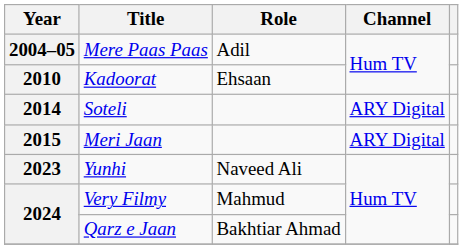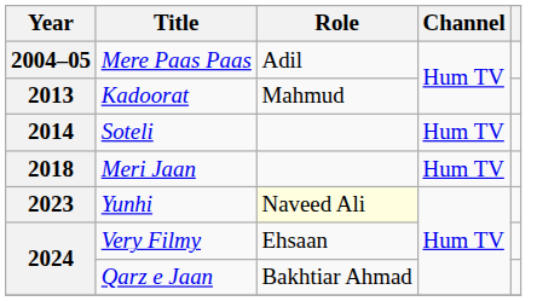 <table class="wikitable plainrowheaders sortable">
 <tr>
 <th scope="col">Year</th>
 <th scope="col">Title</th>
 <th scope="col">Role</th>
 <th scope="col" class="unsortable">Channel</th>
 <th scope="col" class="unsortable"></th>
 </tr>
 <tr>
 <th scope=row>2004–05</th>
 <td><em><a href='#'>Mere Paas Paas</a></em></td>
 <td>Adil</td>
 <td rowspan="2"><a href='#'>Hum TV</a></td>
 <td style="text-align:center;"></td>
 </tr>
 <tr>
-<th scope=row>2010</th>
+<th scope=row>2013</th>
 <td><em><a href='#'>Kadoorat</a></em></td>
-<td>Ehsaan</td>
+<td>Mahmud</td>
 <td style="text-align:center;"></td>
 </tr>
 <tr>
 <th scope=row>2014</th>
 <td><em><a href='#'>Soteli</a></em></td>
 <td></td>
-<td><a href='#'>ARY Digital</a></td>
+<td><a href='#'>Hum TV</a></td>
 <td style="text-align:center;"></td>
 </tr>
 <tr>
-<th scope=row>2015</th>
+<th scope=row>2018</th>
 <td><em><a href='#'>Meri Jaan</a></em></td>
 <td></td>
-<td><a href='#'>ARY Digital</a></td>
+<td><a href='#'>Hum TV</a></td>
 <td style="text-align:center;"></td>
 </tr>
 <tr>
 <th scope=row>2023</th>
 <td><em><a href='#'>Yunhi</a></em></td>
-<td>Naveed Ali</td>
+<td style="background: lightyellow;">Naveed Ali</td>
 <td rowspan="3"><a href='#'>Hum TV</a></td>
 <td style="text-align:center;"></td>
 </tr>
 <tr>
 <th rowspan="2" scope="row">2024</th>
 <td><em><a href='#'>Very Filmy</a></em></td>
-<td>Mahmud</td>
+<td>Ehsaan</td>
 <td style="text-align:center;"></td>
 </tr>
 <tr>
 <td><em><a href='#'>Qarz e Jaan</a></em></td>
 <td>Bakhtiar Ahmad</td>
 <td></td>
 </tr>
 <tr>
 </tr>
 </table>
